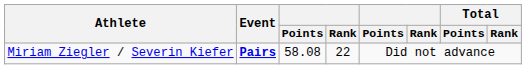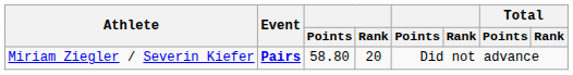 <table class="wikitable" style="font-size:90%">
 <tr>
 <th rowspan="2">Athlete</th>
 <th rowspan="2">Event</th>
 <th colspan="2"></th>
 <th colspan="2"></th>
 <th colspan="2">Total</th>
 </tr>
 <tr style="font-size:95%">
 <th>Points</th>
 <th>Rank</th>
 <th>Points</th>
 <th>Rank</th>
 <th>Points</th>
 <th>Rank</th>
 </tr>
 <tr align=center>
 <td align=left><a href='#'>Miriam Ziegler</a> / <a href='#'>Severin Kiefer</a></td>
 <td align=left><strong><a href='#'>Pairs</a></strong></td>
-<td>58.08</td>
-<td>22</td>
+<td>58.80</td>
+<td>20</td>
 <td colspan=4>Did not advance</td>
 </tr>
 </table>
